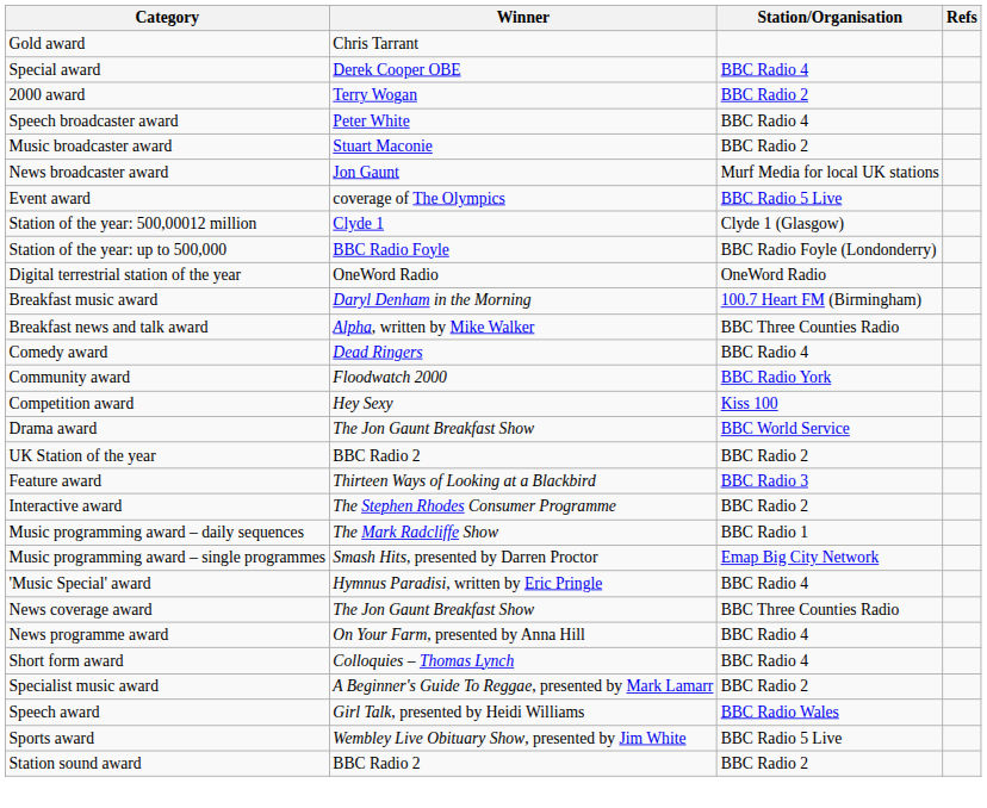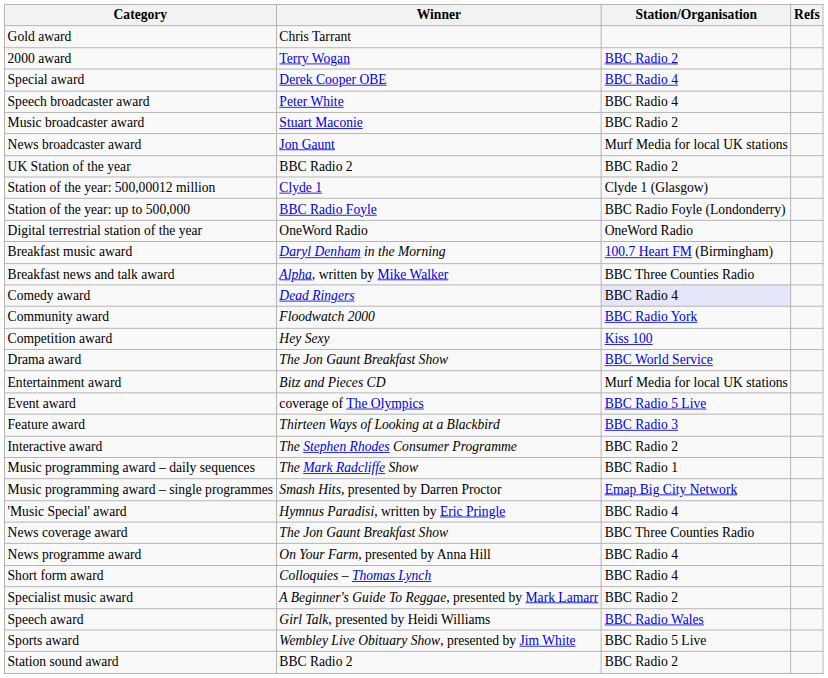 <table class="wikitable sortable">
 <tr>
 <th class=unsortable>Category</th>
 <th class=unsortable>Winner</th>
 <th>Station/Organisation</th>
 <th class=unsortable>Refs</th>
 </tr>
 <tr>
 <td>Gold award</td>
 <td>Chris Tarrant</td>
 <td></td>
 <td></td>
 </tr>
 <tr>
+<td>2000 award</td>
+<td><a href='#'>Terry Wogan</a></td>
+<td><a href='#'>BBC Radio 2</a></td>
+<td></td>
+</tr>
+<tr>
 <td>Special award</td>
 <td><a href='#'>Derek Cooper OBE</a></td>
 <td><a href='#'>BBC Radio 4</a></td>
-<td></td>
-</tr>
-<tr>
-<td>2000 award</td>
-<td><a href='#'>Terry Wogan</a></td>
-<td><a href='#'>BBC Radio 2</a></td>
 <td></td>
 </tr>
 <tr>
 <td>Speech broadcaster award</td>
 <td><a href='#'>Peter White</a></td>
 <td>BBC Radio 4</td>
 <td></td>
 </tr>
 <tr>
 <td>Music broadcaster award</td>
 <td><a href='#'>Stuart Maconie</a></td>
 <td>BBC Radio 2</td>
 <td></td>
 </tr>
 <tr>
 <td>News broadcaster award</td>
 <td><a href='#'>Jon Gaunt</a></td>
 <td>Murf Media for local UK stations</td>
 <td></td>
 </tr>
 <tr>
-<td>Event award</td>
-<td>coverage of <a href='#'>The Olympics</a></td>
-<td><a href='#'>BBC Radio 5 Live</a></td>
+<td>UK Station of the year</td>
+<td>BBC Radio 2</td>
+<td>BBC Radio 2</td>
 <td></td>
 </tr>
 <tr>
 <td>Station of the year: 500,00012 million</td>
 <td><a href='#'>Clyde 1</a></td>
 <td>Clyde 1 (Glasgow)</td>
 <td></td>
 </tr>
 <tr>
 <td>Station of the year: up to 500,000</td>
 <td><a href='#'>BBC Radio Foyle</a></td>
 <td>BBC Radio Foyle (Londonderry)</td>
 <td></td>
 </tr>
 <tr>
 <td>Digital terrestrial station of the year</td>
 <td>OneWord Radio</td>
 <td>OneWord Radio</td>
 <td></td>
 </tr>
 <tr>
 <td>Breakfast music award</td>
 <td><em><a href='#'>Daryl Denham</a> in the Morning</em></td>
 <td><a href='#'>100.7 Heart FM</a> (Birmingham)</td>
 <td></td>
 </tr>
 <tr>
 <td>Breakfast news and talk award</td>
 <td><em><a href='#'>Alpha</a></em>, written by <a href='#'>Mike Walker</a></td>
 <td>BBC Three Counties Radio</td>
 <td></td>
 </tr>
 <tr>
 <td>Comedy award</td>
 <td><em><a href='#'>Dead Ringers</a></em></td>
-<td>BBC Radio 4</td>
+<td style="background: lavender;">BBC Radio 4</td>
 <td></td>
 </tr>
 <tr>
 <td>Community award</td>
 <td><em>Floodwatch 2000</em></td>
 <td><a href='#'>BBC Radio York</a></td>
 <td></td>
 </tr>
 <tr>
 <td>Competition award</td>
 <td><em>Hey Sexy</em></td>
 <td><a href='#'>Kiss 100</a></td>
 <td></td>
 </tr>
 <tr>
 <td>Drama award</td>
 <td><em>The Jon Gaunt Breakfast Show</em></td>
 <td><a href='#'>BBC World Service</a></td>
 <td></td>
 </tr>
 <tr>
-<td>UK Station of the year</td>
-<td>BBC Radio 2</td>
-<td>BBC Radio 2</td>
+<td>Entertainment award</td>
+<td><em>Bitz and Pieces CD</em></td>
+<td>Murf Media for local UK stations</td>
+<td></td>
+</tr>
+<tr>
+<td>Event award</td>
+<td>coverage of <a href='#'>The Olympics</a></td>
+<td><a href='#'>BBC Radio 5 Live</a></td>
 <td></td>
 </tr>
 <tr>
 <td>Feature award</td>
 <td><em>Thirteen Ways of Looking at a Blackbird</em></td>
 <td><a href='#'>BBC Radio 3</a></td>
 <td></td>
 </tr>
 <tr>
 <td>Interactive award</td>
 <td><em>The <a href='#'>Stephen Rhodes</a> Consumer Programme</em></td>
 <td>BBC Radio 2</td>
 <td></td>
 </tr>
 <tr>
 <td>Music programming award – daily sequences</td>
 <td><em>The <a href='#'>Mark Radcliffe</a> Show</em></td>
 <td>BBC Radio 1</td>
 <td></td>
 </tr>
 <tr>
 <td>Music programming award – single programmes</td>
 <td><em>Smash Hits</em>, presented by Darren Proctor</td>
 <td><a href='#'>Emap Big City Network</a></td>
 <td></td>
 </tr>
 <tr>
 <td>'Music Special' award</td>
 <td><em>Hymnus Paradisi</em>, written by <a href='#'>Eric Pringle</a></td>
 <td>BBC Radio 4</td>
 <td></td>
 </tr>
 <tr>
 <td>News coverage award</td>
 <td><em>The Jon Gaunt Breakfast Show</em></td>
 <td>BBC Three Counties Radio</td>
 <td></td>
 </tr>
 <tr>
 <td>News programme award</td>
 <td><em>On Your Farm</em>, presented by Anna Hill</td>
 <td>BBC Radio 4</td>
 <td></td>
 </tr>
 <tr>
 <td>Short form award</td>
 <td><em>Colloquies – <a href='#'>Thomas Lynch</a></em></td>
 <td>BBC Radio 4</td>
 <td></td>
 </tr>
 <tr>
 <td>Specialist music award</td>
 <td><em>A Beginner's Guide To Reggae</em>, presented by <a href='#'>Mark Lamarr</a></td>
 <td>BBC Radio 2</td>
 <td></td>
 </tr>
 <tr>
 <td>Speech award</td>
 <td><em>Girl Talk</em>, presented by Heidi Williams</td>
 <td><a href='#'>BBC Radio Wales</a></td>
 <td></td>
 </tr>
 <tr>
 <td>Sports award</td>
 <td><em>Wembley Live Obituary Show</em>, presented by <a href='#'>Jim White</a></td>
 <td>BBC Radio 5 Live</td>
 <td></td>
 </tr>
 <tr>
 <td>Station sound award</td>
 <td>BBC Radio 2</td>
 <td>BBC Radio 2</td>
 <td></td>
 </tr>
 </table>
